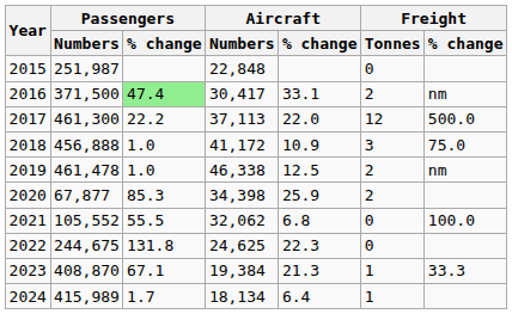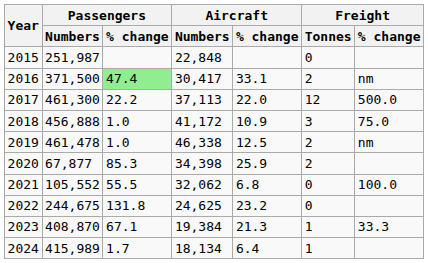 <table class="wikitable sortable" style="padding:0.5em;">
 <tr>
 <th rowspan=2>Year</th>
 <th colspan=2>Passengers</th>
 <th colspan=2>Aircraft</th>
 <th colspan=2>Freight</th>
 </tr>
 <tr>
 <th>Numbers</th>
 <th>% change</th>
 <th>Numbers</th>
 <th>% change</th>
 <th>Tonnes</th>
 <th>% change</th>
 </tr>
 <tr>
 <td>2015</td>
 <td>251,987</td>
 <td></td>
 <td>22,848</td>
 <td></td>
 <td>0</td>
 <td></td>
 </tr>
 <tr>
 <td>2016</td>
 <td>371,500</td>
 <td style="background: lightgreen;"> 47.4</td>
 <td>30,417</td>
 <td> 33.1</td>
 <td>2</td>
 <td> nm</td>
 </tr>
 <tr>
 <td>2017</td>
 <td>461,300</td>
 <td> 22.2</td>
 <td>37,113</td>
 <td> 22.0</td>
 <td>12</td>
 <td> 500.0</td>
 </tr>
 <tr>
 <td>2018</td>
 <td>456,888</td>
 <td> 1.0</td>
 <td>41,172</td>
 <td> 10.9</td>
 <td>3</td>
 <td> 75.0</td>
 </tr>
 <tr>
 <td>2019</td>
 <td>461,478</td>
 <td> 1.0</td>
 <td>46,338</td>
 <td> 12.5</td>
 <td>2</td>
 <td> nm</td>
 </tr>
 <tr>
 <td>2020</td>
 <td>67,877</td>
 <td> 85.3</td>
 <td>34,398</td>
 <td> 25.9</td>
 <td>2</td>
 <td></td>
 </tr>
 <tr>
 <td>2021</td>
 <td>105,552</td>
 <td> 55.5</td>
 <td>32,062</td>
 <td> 6.8</td>
 <td>0</td>
 <td> 100.0</td>
 </tr>
 <tr>
 <td>2022</td>
 <td>244,675</td>
 <td> 131.8</td>
 <td>24,625</td>
-<td> 22.3</td>
+<td> 23.2</td>
 <td>0</td>
 <td></td>
 </tr>
 <tr>
 <td>2023</td>
 <td>408,870</td>
 <td> 67.1</td>
 <td>19,384</td>
 <td> 21.3</td>
 <td>1</td>
 <td> 33.3</td>
 </tr>
 <tr>
 <td>2024</td>
 <td>415,989</td>
 <td> 1.7</td>
 <td>18,134</td>
 <td> 6.4</td>
 <td>1</td>
 <td></td>
 </tr>
 </table>
